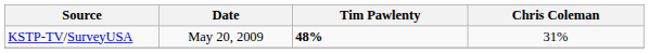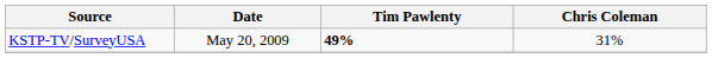 <table class="wikitable collapsible">
 <tr>
 <th width="175px">Source</th>
 <th width="150px">Date</th>
 <th width="200px" align="center">Tim Pawlenty</th>
 <th width="200px" align="center">Chris Coleman</th>
 </tr>
 <tr>
 <td><a href='#'>KSTP-TV</a>/<a href='#'>SurveyUSA</a></td>
 <td align="center">May 20, 2009</td>
-<td><strong>48%</strong></td>
+<td><strong>49%</strong></td>
 <td align="center">31%</td>
 </tr>
 <tr>
 </tr>
 </table>
